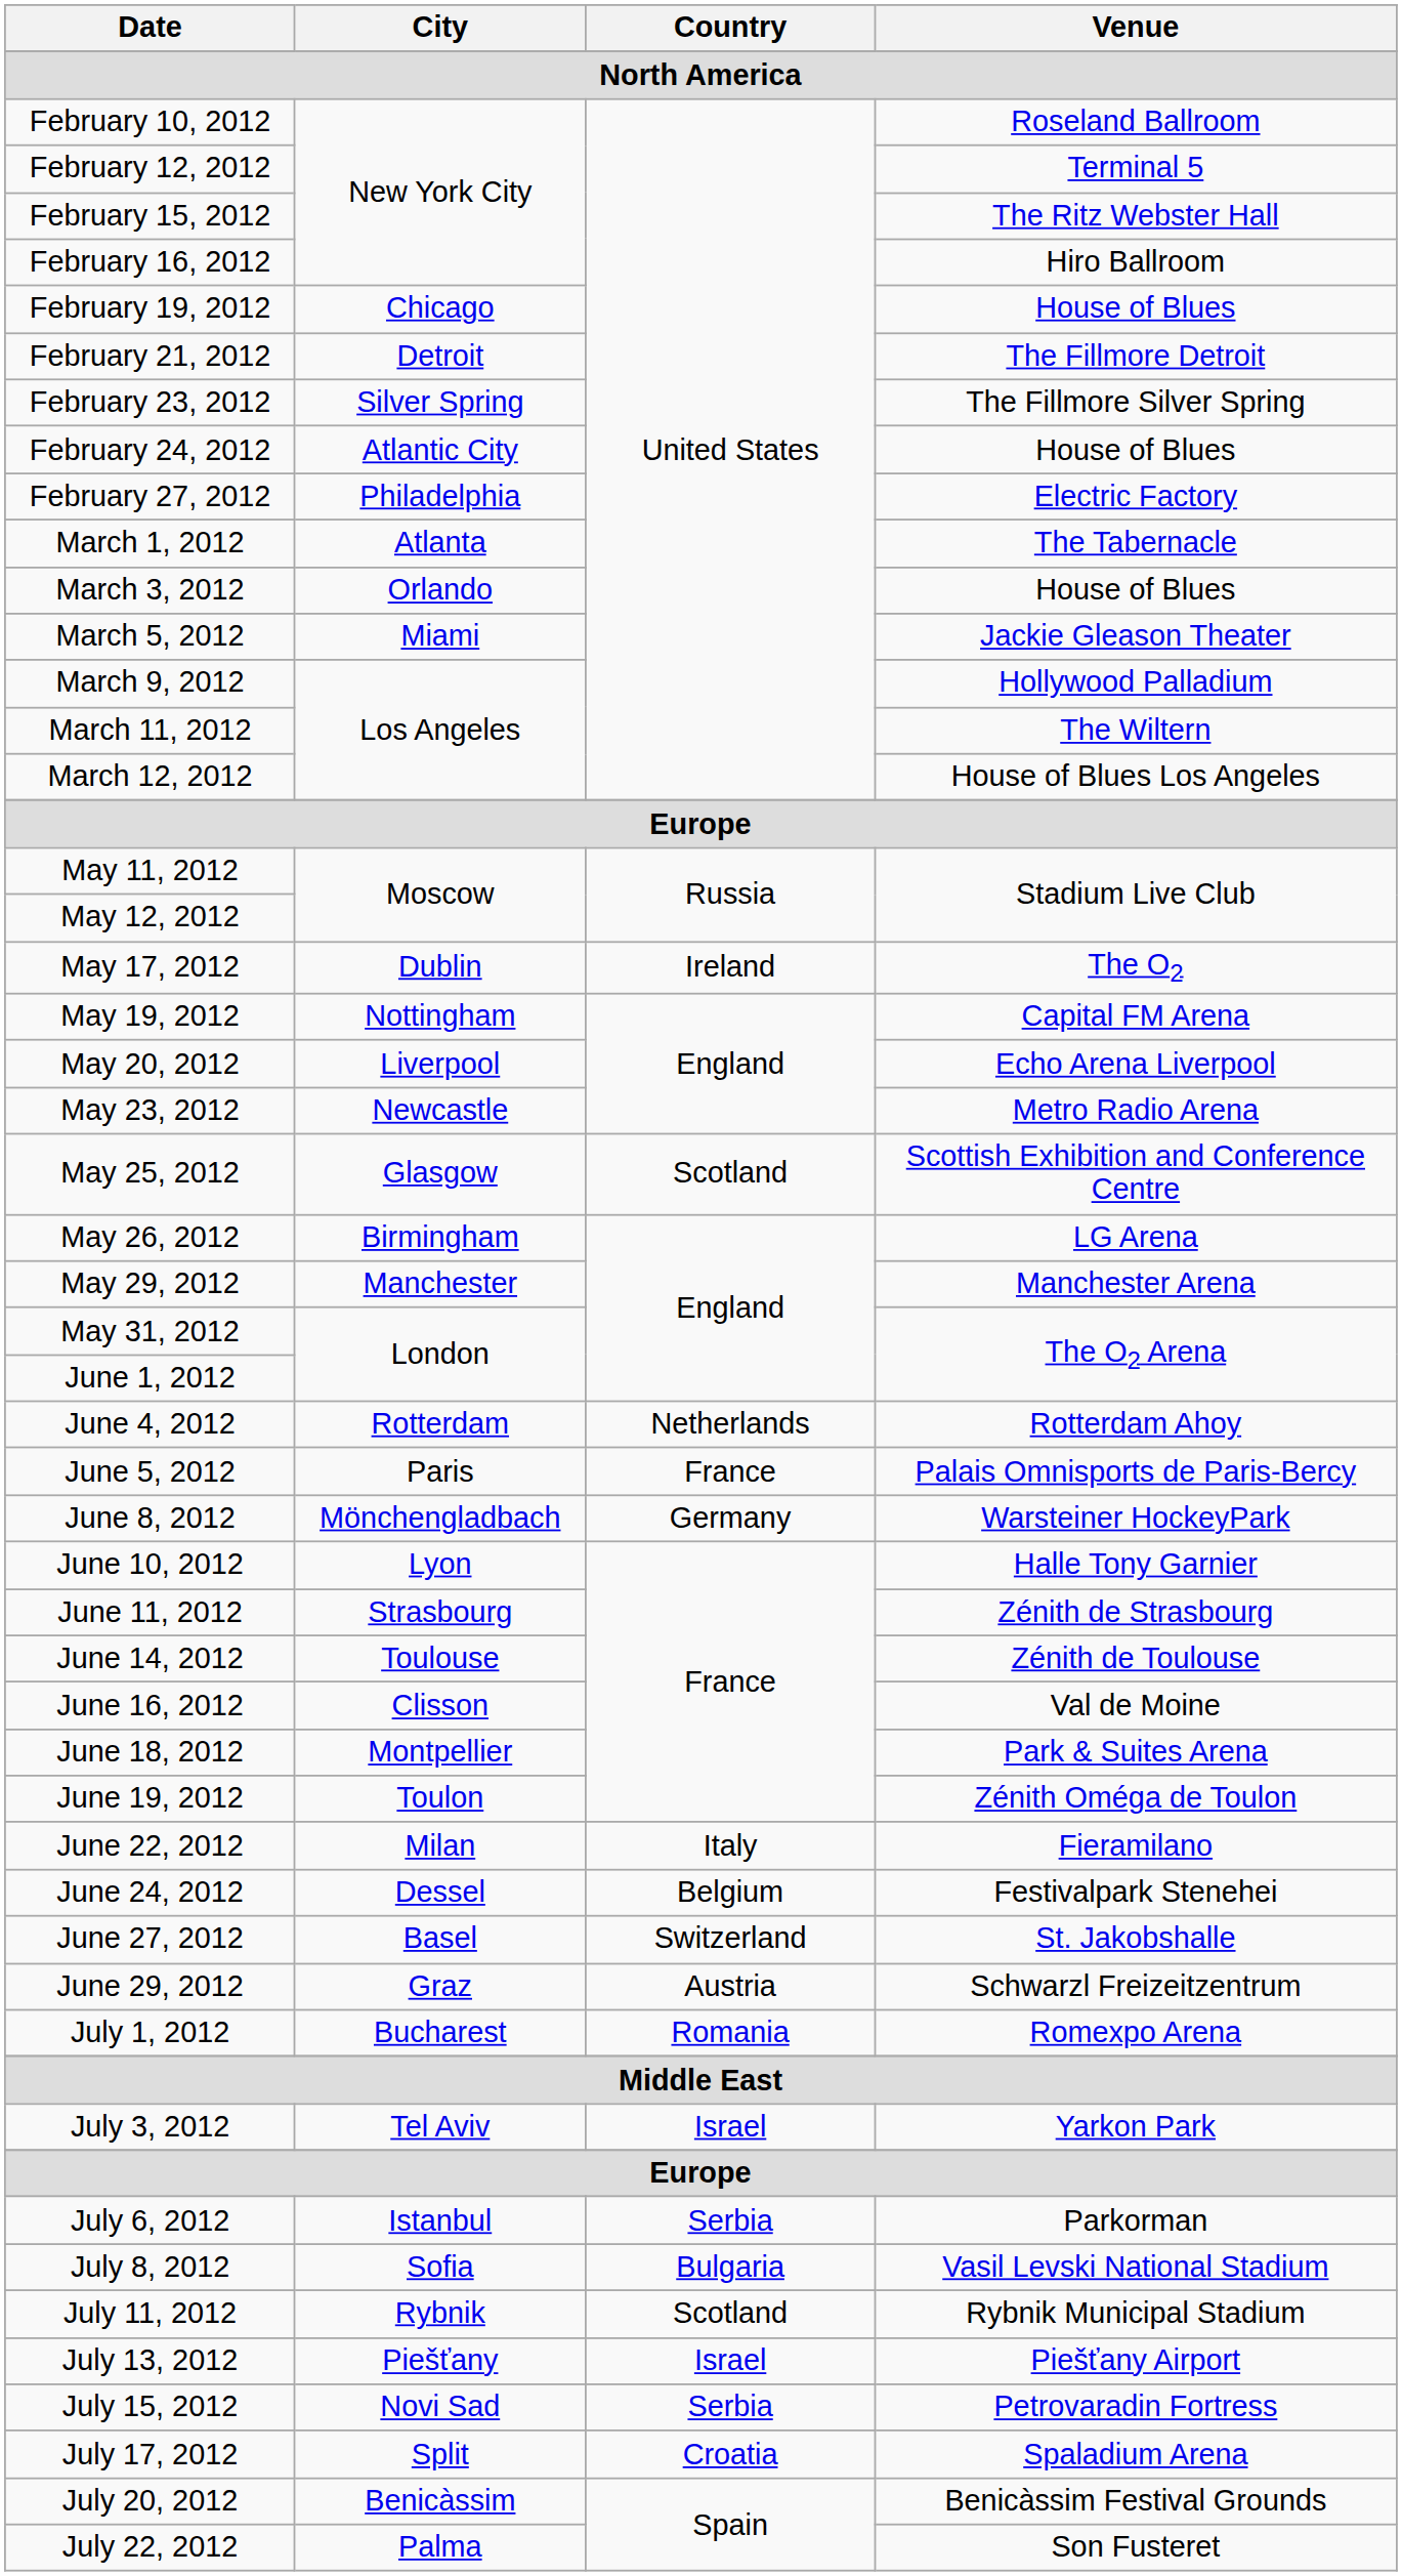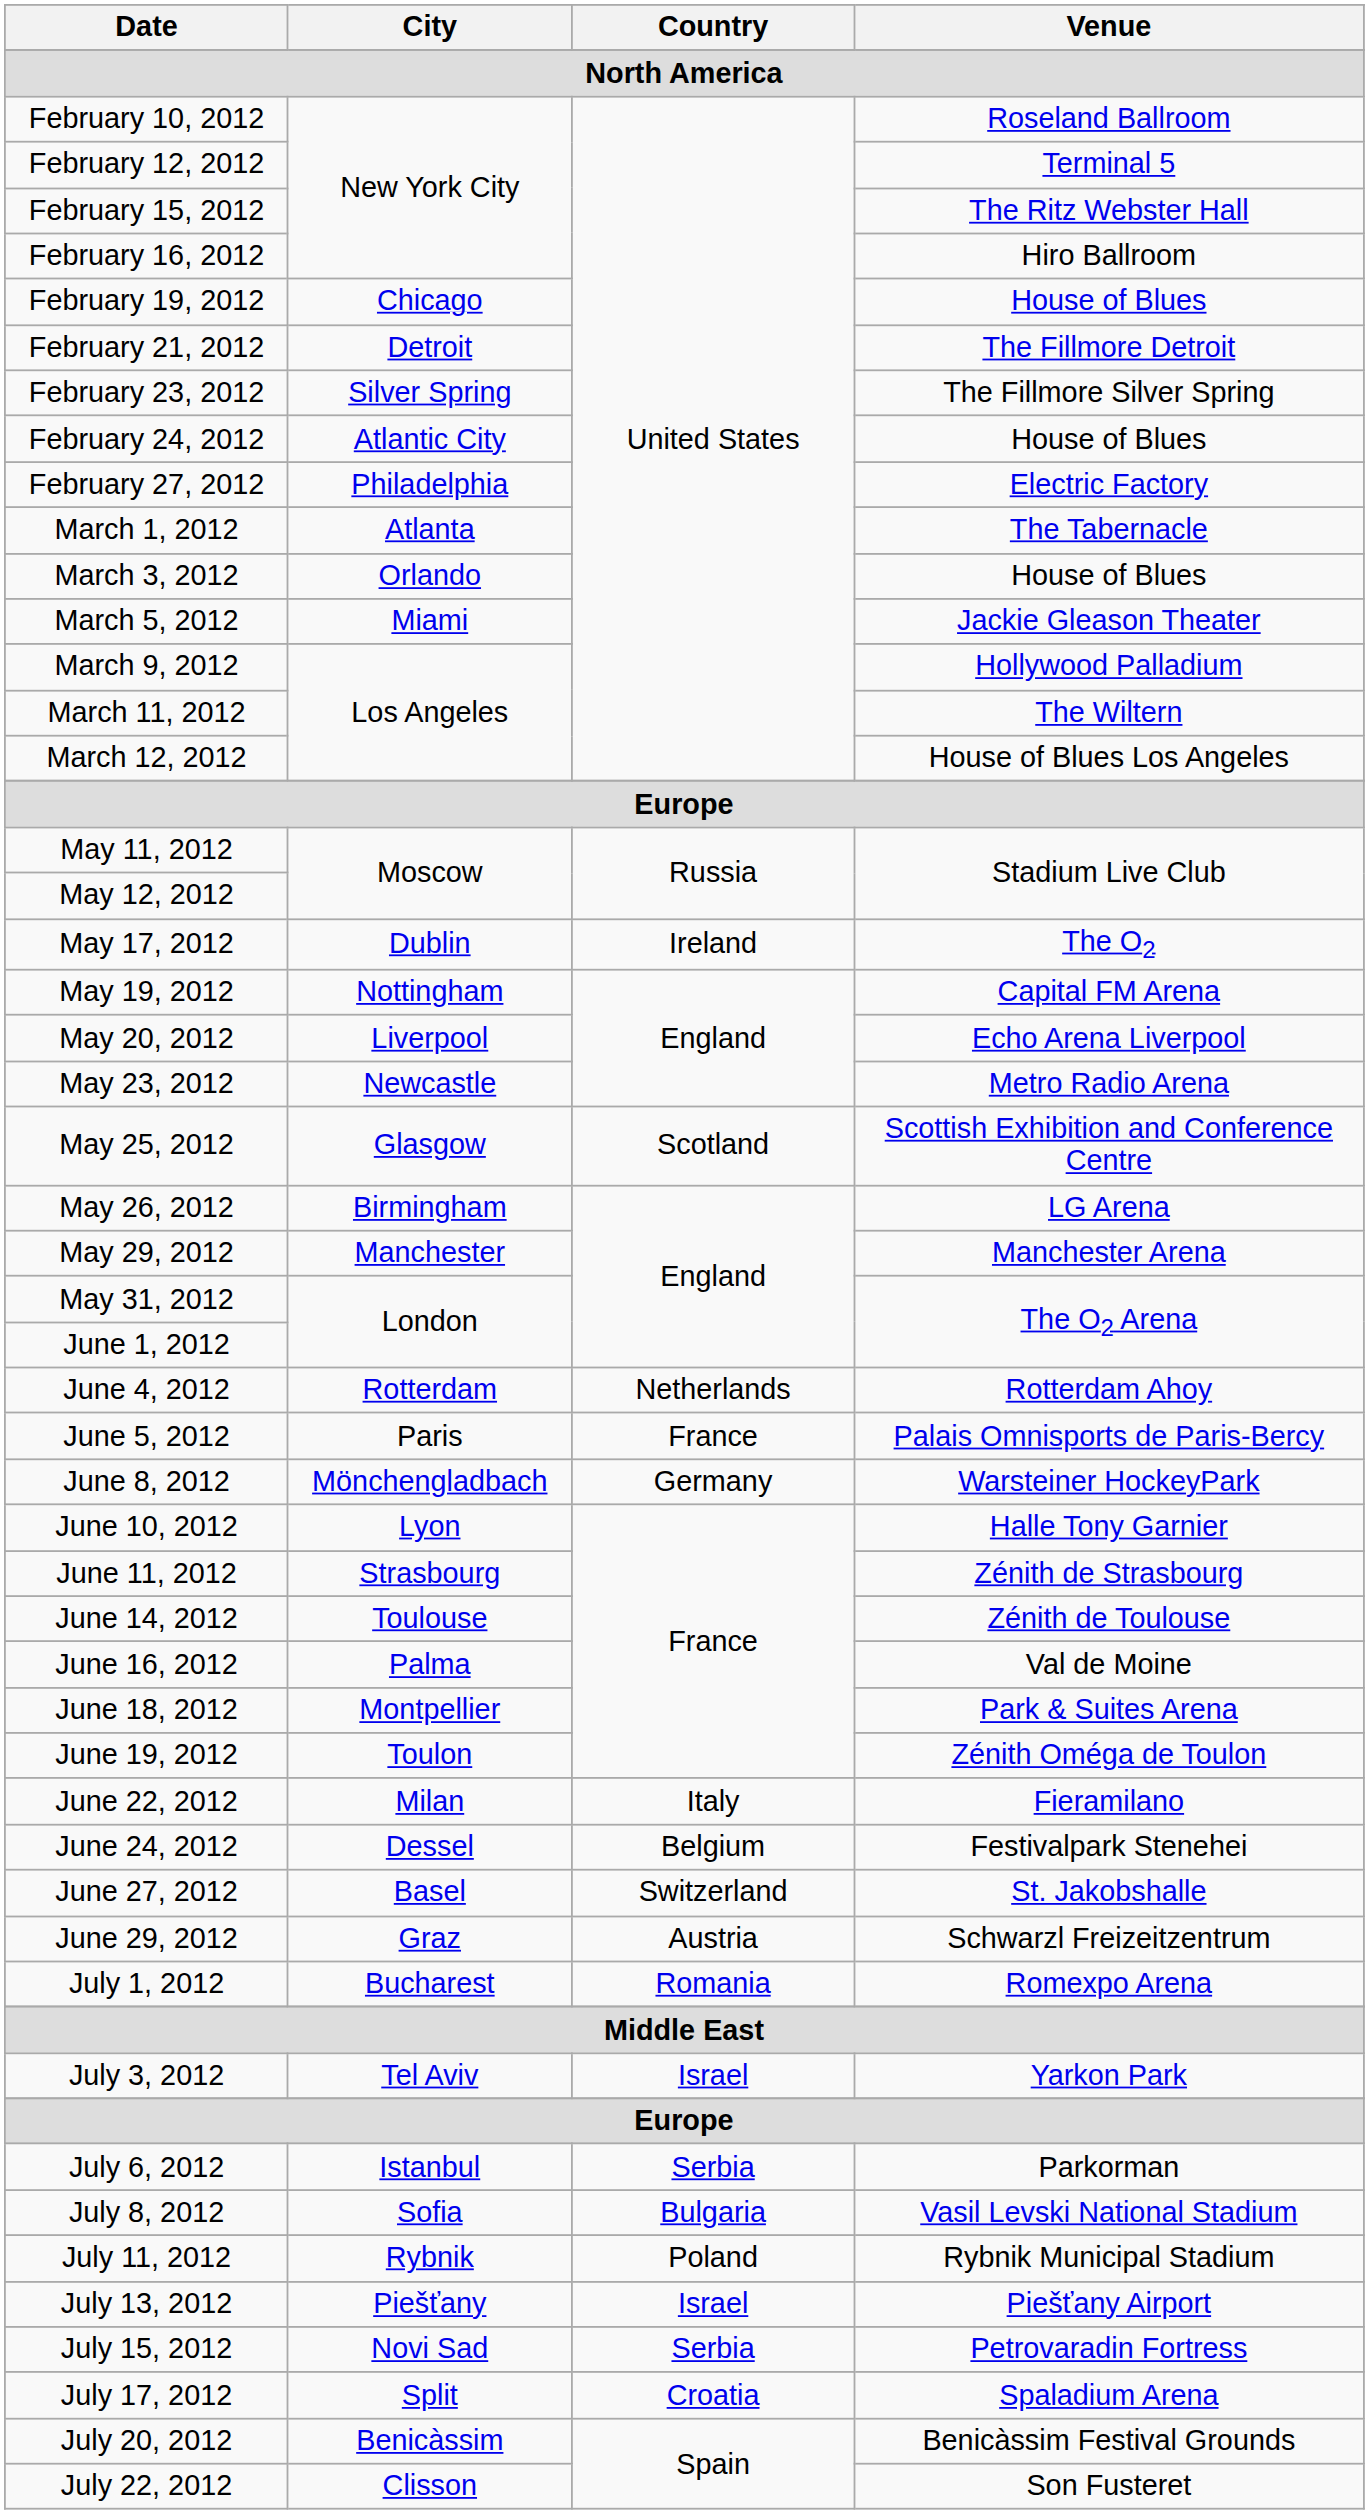 <table class="wikitable" style="text-align:center;">
 <tr>
 <th style="width:150px;">Date</th>
 <th style="width:150px;">City</th>
 <th style="width:150px;">Country</th>
 <th style="width:275px;">Venue</th>
 </tr>
 <tr>
 </tr>
 <tr style="background:#ddd;">
 <td colspan="4;"><strong>North America</strong></td>
 </tr>
 <tr>
 <td>February 10, 2012</td>
 <td rowspan="4">New York City</td>
 <td rowspan="15">United States</td>
 <td><a href='#'>Roseland Ballroom</a></td>
 </tr>
 <tr>
 <td>February 12, 2012</td>
 <td><a href='#'>Terminal 5</a></td>
 </tr>
 <tr>
 <td>February 15, 2012</td>
 <td><a href='#'>The Ritz Webster Hall</a></td>
 </tr>
 <tr>
 <td>February 16, 2012</td>
 <td>Hiro Ballroom</td>
 </tr>
 <tr>
 <td>February 19, 2012</td>
 <td><a href='#'>Chicago</a></td>
 <td><a href='#'>House of Blues</a></td>
 </tr>
 <tr>
 <td>February 21, 2012</td>
 <td><a href='#'>Detroit</a></td>
 <td><a href='#'>The Fillmore Detroit</a></td>
 </tr>
 <tr>
 <td>February 23, 2012</td>
 <td><a href='#'>Silver Spring</a></td>
 <td>The Fillmore Silver Spring</td>
 </tr>
 <tr>
 <td>February 24, 2012</td>
 <td><a href='#'>Atlantic City</a></td>
 <td>House of Blues</td>
 </tr>
 <tr>
 <td>February 27, 2012</td>
 <td><a href='#'>Philadelphia</a></td>
 <td><a href='#'>Electric Factory</a></td>
 </tr>
 <tr>
 <td>March 1, 2012</td>
 <td><a href='#'>Atlanta</a></td>
 <td><a href='#'>The Tabernacle</a></td>
 </tr>
 <tr>
 <td>March 3, 2012</td>
 <td><a href='#'>Orlando</a></td>
 <td>House of Blues</td>
 </tr>
 <tr>
 <td>March 5, 2012</td>
 <td><a href='#'>Miami</a></td>
 <td><a href='#'>Jackie Gleason Theater</a></td>
 </tr>
 <tr>
 <td>March 9, 2012</td>
 <td rowspan="3">Los Angeles</td>
 <td><a href='#'>Hollywood Palladium</a></td>
 </tr>
 <tr>
 <td>March 11, 2012</td>
 <td><a href='#'>The Wiltern</a></td>
 </tr>
 <tr>
 <td>March 12, 2012</td>
 <td>House of Blues Los Angeles</td>
 </tr>
 <tr>
 </tr>
 <tr style="background:#ddd;">
 <td colspan="4;"><strong>Europe</strong></td>
 </tr>
 <tr>
 <td>May 11, 2012</td>
 <td rowspan="2">Moscow</td>
 <td rowspan="2">Russia</td>
 <td rowspan="2">Stadium Live Club</td>
 </tr>
 <tr>
 <td>May 12, 2012</td>
 </tr>
 <tr>
 <td>May 17, 2012</td>
 <td><a href='#'>Dublin</a></td>
 <td>Ireland</td>
 <td><a href='#'>The O<sub>2</sub></a></td>
 </tr>
 <tr>
 <td>May 19, 2012</td>
 <td><a href='#'>Nottingham</a></td>
 <td rowspan="3">England</td>
 <td><a href='#'>Capital FM Arena</a></td>
 </tr>
 <tr>
 <td>May 20, 2012</td>
 <td><a href='#'>Liverpool</a></td>
 <td><a href='#'>Echo Arena Liverpool</a></td>
 </tr>
 <tr>
 <td>May 23, 2012</td>
 <td><a href='#'>Newcastle</a></td>
 <td><a href='#'>Metro Radio Arena</a></td>
 </tr>
 <tr>
 <td>May 25, 2012</td>
 <td><a href='#'>Glasgow</a></td>
 <td>Scotland</td>
 <td><a href='#'>Scottish Exhibition and Conference Centre</a></td>
 </tr>
 <tr>
 <td>May 26, 2012</td>
 <td><a href='#'>Birmingham</a></td>
 <td rowspan="4">England</td>
 <td><a href='#'>LG Arena</a></td>
 </tr>
 <tr>
 <td>May 29, 2012</td>
 <td><a href='#'>Manchester</a></td>
 <td><a href='#'>Manchester Arena</a></td>
 </tr>
 <tr>
 <td>May 31, 2012</td>
 <td rowspan="2">London</td>
 <td rowspan="2"><a href='#'>The O<sub>2</sub> Arena</a></td>
 </tr>
 <tr>
 <td>June 1, 2012</td>
 </tr>
 <tr>
 <td>June 4, 2012</td>
 <td><a href='#'>Rotterdam</a></td>
 <td>Netherlands</td>
 <td><a href='#'>Rotterdam Ahoy</a></td>
 </tr>
 <tr>
 <td>June 5, 2012</td>
 <td>Paris</td>
 <td>France</td>
 <td><a href='#'>Palais Omnisports de Paris-Bercy</a></td>
 </tr>
 <tr>
 <td>June 8, 2012</td>
 <td><a href='#'>Mönchengladbach</a></td>
 <td>Germany</td>
 <td><a href='#'>Warsteiner HockeyPark</a></td>
 </tr>
 <tr>
 <td>June 10, 2012</td>
 <td><a href='#'>Lyon</a></td>
 <td rowspan="6">France</td>
 <td><a href='#'>Halle Tony Garnier</a></td>
 </tr>
 <tr>
 <td>June 11, 2012</td>
 <td><a href='#'>Strasbourg</a></td>
 <td><a href='#'>Zénith de Strasbourg</a></td>
 </tr>
 <tr>
 <td>June 14, 2012</td>
 <td><a href='#'>Toulouse</a></td>
 <td><a href='#'>Zénith de Toulouse</a></td>
 </tr>
 <tr>
 <td>June 16, 2012</td>
-<td><a href='#'>Clisson</a></td>
+<td><a href='#'>Palma</a></td>
 <td>Val de Moine</td>
 </tr>
 <tr>
 <td>June 18, 2012</td>
 <td><a href='#'>Montpellier</a></td>
 <td><a href='#'>Park & Suites Arena</a></td>
 </tr>
 <tr>
 <td>June 19, 2012</td>
 <td><a href='#'>Toulon</a></td>
 <td><a href='#'>Zénith Oméga de Toulon</a></td>
 </tr>
 <tr>
 <td>June 22, 2012</td>
 <td><a href='#'>Milan</a></td>
 <td>Italy</td>
 <td><a href='#'>Fieramilano</a></td>
 </tr>
 <tr>
 <td>June 24, 2012</td>
 <td><a href='#'>Dessel</a></td>
 <td>Belgium</td>
 <td>Festivalpark Stenehei</td>
 </tr>
 <tr>
 <td>June 27, 2012</td>
 <td><a href='#'>Basel</a></td>
 <td>Switzerland</td>
 <td><a href='#'>St. Jakobshalle</a></td>
 </tr>
 <tr>
 <td>June 29, 2012</td>
 <td><a href='#'>Graz</a></td>
 <td>Austria</td>
 <td>Schwarzl Freizeitzentrum</td>
 </tr>
 <tr>
 <td>July 1, 2012</td>
 <td><a href='#'>Bucharest</a></td>
 <td><a href='#'>Romania</a></td>
 <td><a href='#'>Romexpo Arena</a></td>
 </tr>
 <tr>
 </tr>
 <tr style="background:#ddd;">
 <td colspan="4;"><strong>Middle East</strong></td>
 </tr>
 <tr>
 <td>July 3, 2012</td>
 <td><a href='#'>Tel Aviv</a></td>
 <td><a href='#'>Israel</a></td>
 <td><a href='#'>Yarkon Park</a></td>
 </tr>
 <tr>
 </tr>
 <tr style="background:#ddd;">
 <td colspan="4;"><strong>Europe</strong></td>
 </tr>
 <tr>
 <td>July 6, 2012</td>
 <td><a href='#'>Istanbul</a></td>
 <td><a href='#'>Serbia</a></td>
 <td>Parkorman</td>
 </tr>
 <tr>
 <td>July 8, 2012</td>
 <td><a href='#'>Sofia</a></td>
 <td><a href='#'>Bulgaria</a></td>
 <td><a href='#'>Vasil Levski National Stadium</a></td>
 </tr>
 <tr>
 <td>July 11, 2012</td>
 <td><a href='#'>Rybnik</a></td>
-<td>Scotland</td>
+<td>Poland</td>
 <td>Rybnik Municipal Stadium</td>
 </tr>
 <tr>
 <td>July 13, 2012</td>
 <td><a href='#'>Piešťany</a></td>
 <td><a href='#'>Israel</a></td>
 <td><a href='#'>Piešťany Airport</a></td>
 </tr>
 <tr>
 <td>July 15, 2012</td>
 <td><a href='#'>Novi Sad</a></td>
 <td><a href='#'>Serbia</a></td>
 <td><a href='#'>Petrovaradin Fortress</a></td>
 </tr>
 <tr>
 <td>July 17, 2012</td>
 <td><a href='#'>Split</a></td>
 <td><a href='#'>Croatia</a></td>
 <td><a href='#'>Spaladium Arena</a></td>
 </tr>
 <tr>
 <td>July 20, 2012</td>
 <td><a href='#'>Benicàssim</a></td>
 <td rowspan="2">Spain</td>
 <td>Benicàssim Festival Grounds</td>
 </tr>
 <tr>
 <td>July 22, 2012</td>
-<td><a href='#'>Palma</a></td>
+<td><a href='#'>Clisson</a></td>
 <td>Son Fusteret</td>
 </tr>
 </table>
